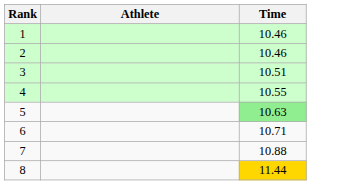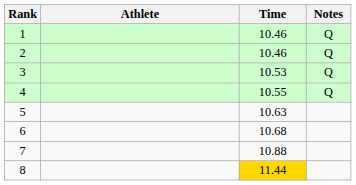 <table class="wikitable" style="text-align:center">
 <tr>
 <th width=40>Rank</th>
 <th width=250>Athlete</th>
 <th width=80>Time</th>
+<th width=50>Notes</th>
 </tr>
 <tr bgcolor="ccffcc">
 <td>1</td>
 <td align=left></td>
 <td>10.46</td>
+<td>Q</td>
 </tr>
 <tr bgcolor="ccffcc">
 <td>2</td>
 <td align=left></td>
 <td>10.46</td>
+<td>Q</td>
 </tr>
 <tr bgcolor="ccffcc">
 <td>3</td>
 <td align=left></td>
-<td>10.51</td>
+<td>10.53</td>
+<td>Q</td>
 </tr>
 <tr bgcolor="ccffcc">
 <td>4</td>
 <td align=left></td>
 <td>10.55</td>
+<td>Q</td>
 </tr>
 <tr>
 <td>5</td>
 <td align=left></td>
-<td style="background: lightgreen;">10.63</td>
+<td>10.63</td>
+<td></td>
 </tr>
 <tr>
 <td>6</td>
 <td align=left></td>
-<td>10.71</td>
+<td>10.68</td>
+<td></td>
 </tr>
 <tr>
 <td>7</td>
 <td align=left></td>
 <td>10.88</td>
+<td></td>
 </tr>
 <tr>
 <td>8</td>
 <td align=left></td>
 <td style="background: gold;">11.44</td>
+<td></td>
 </tr>
 </table>
